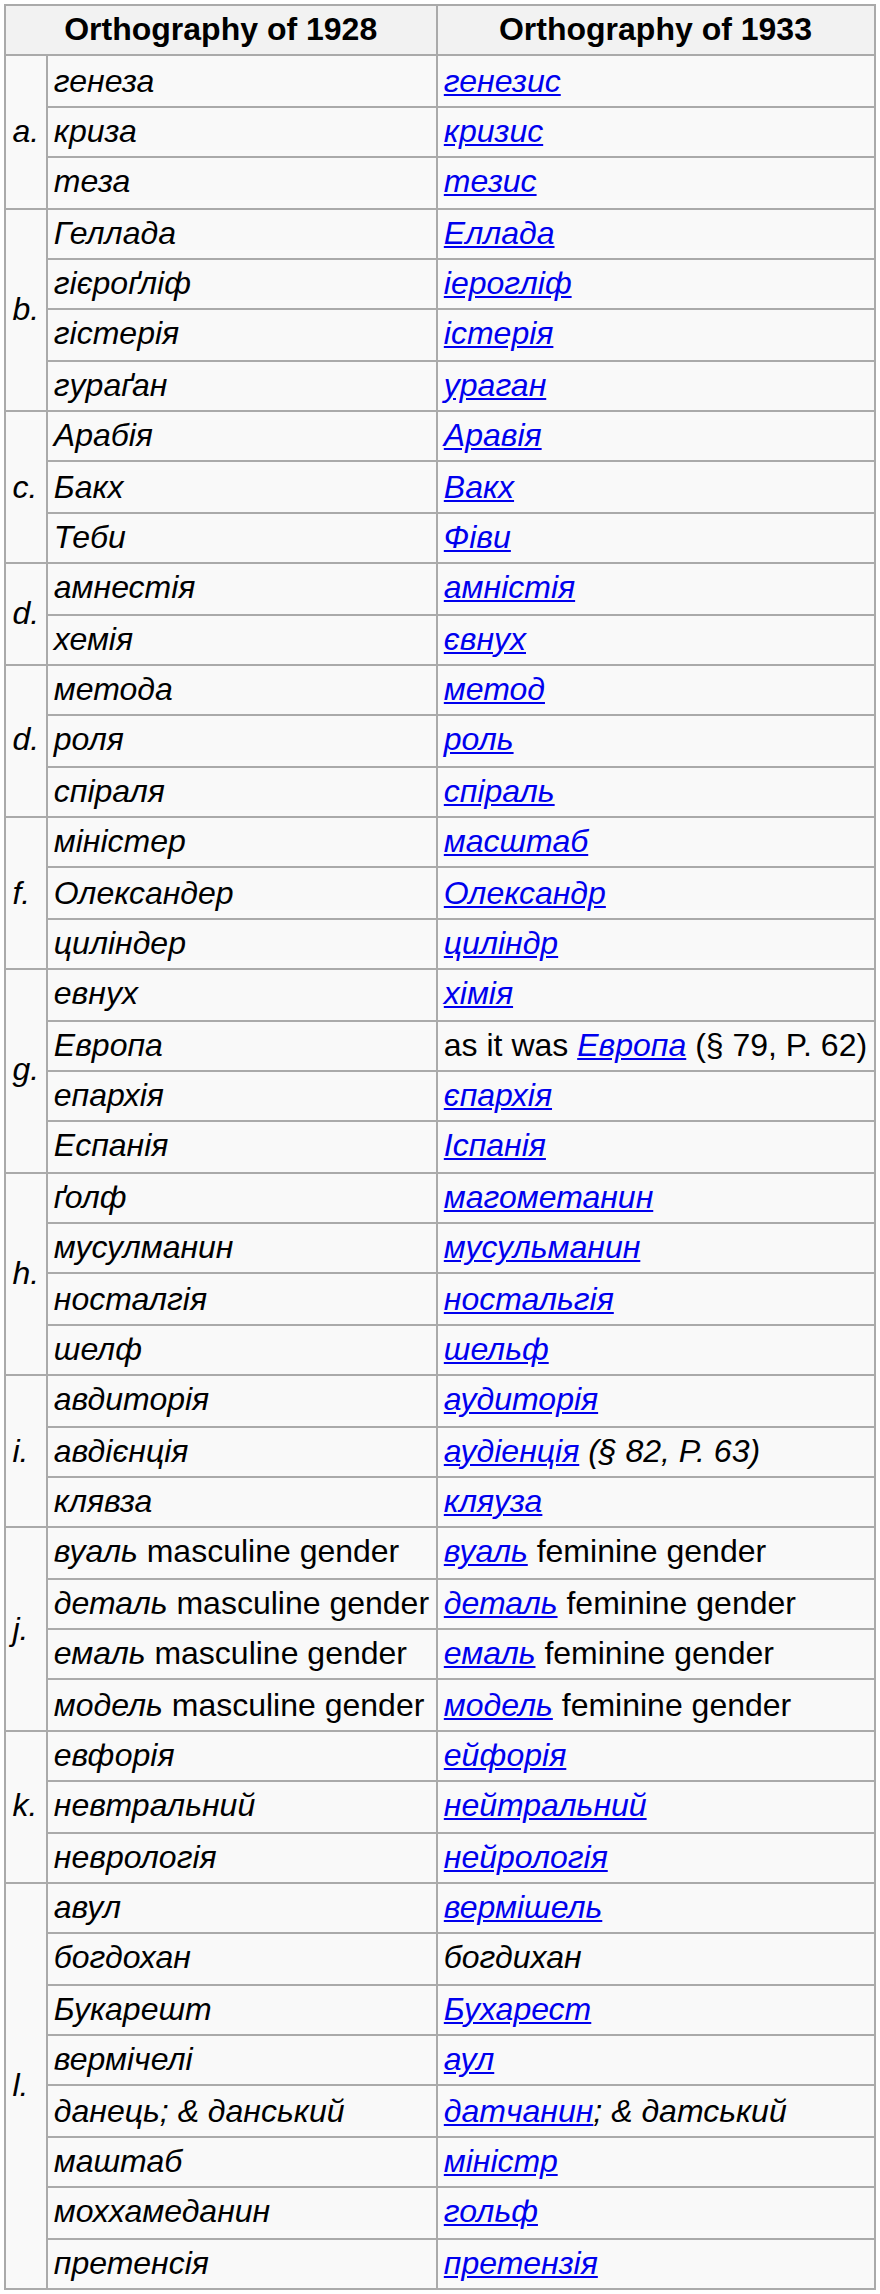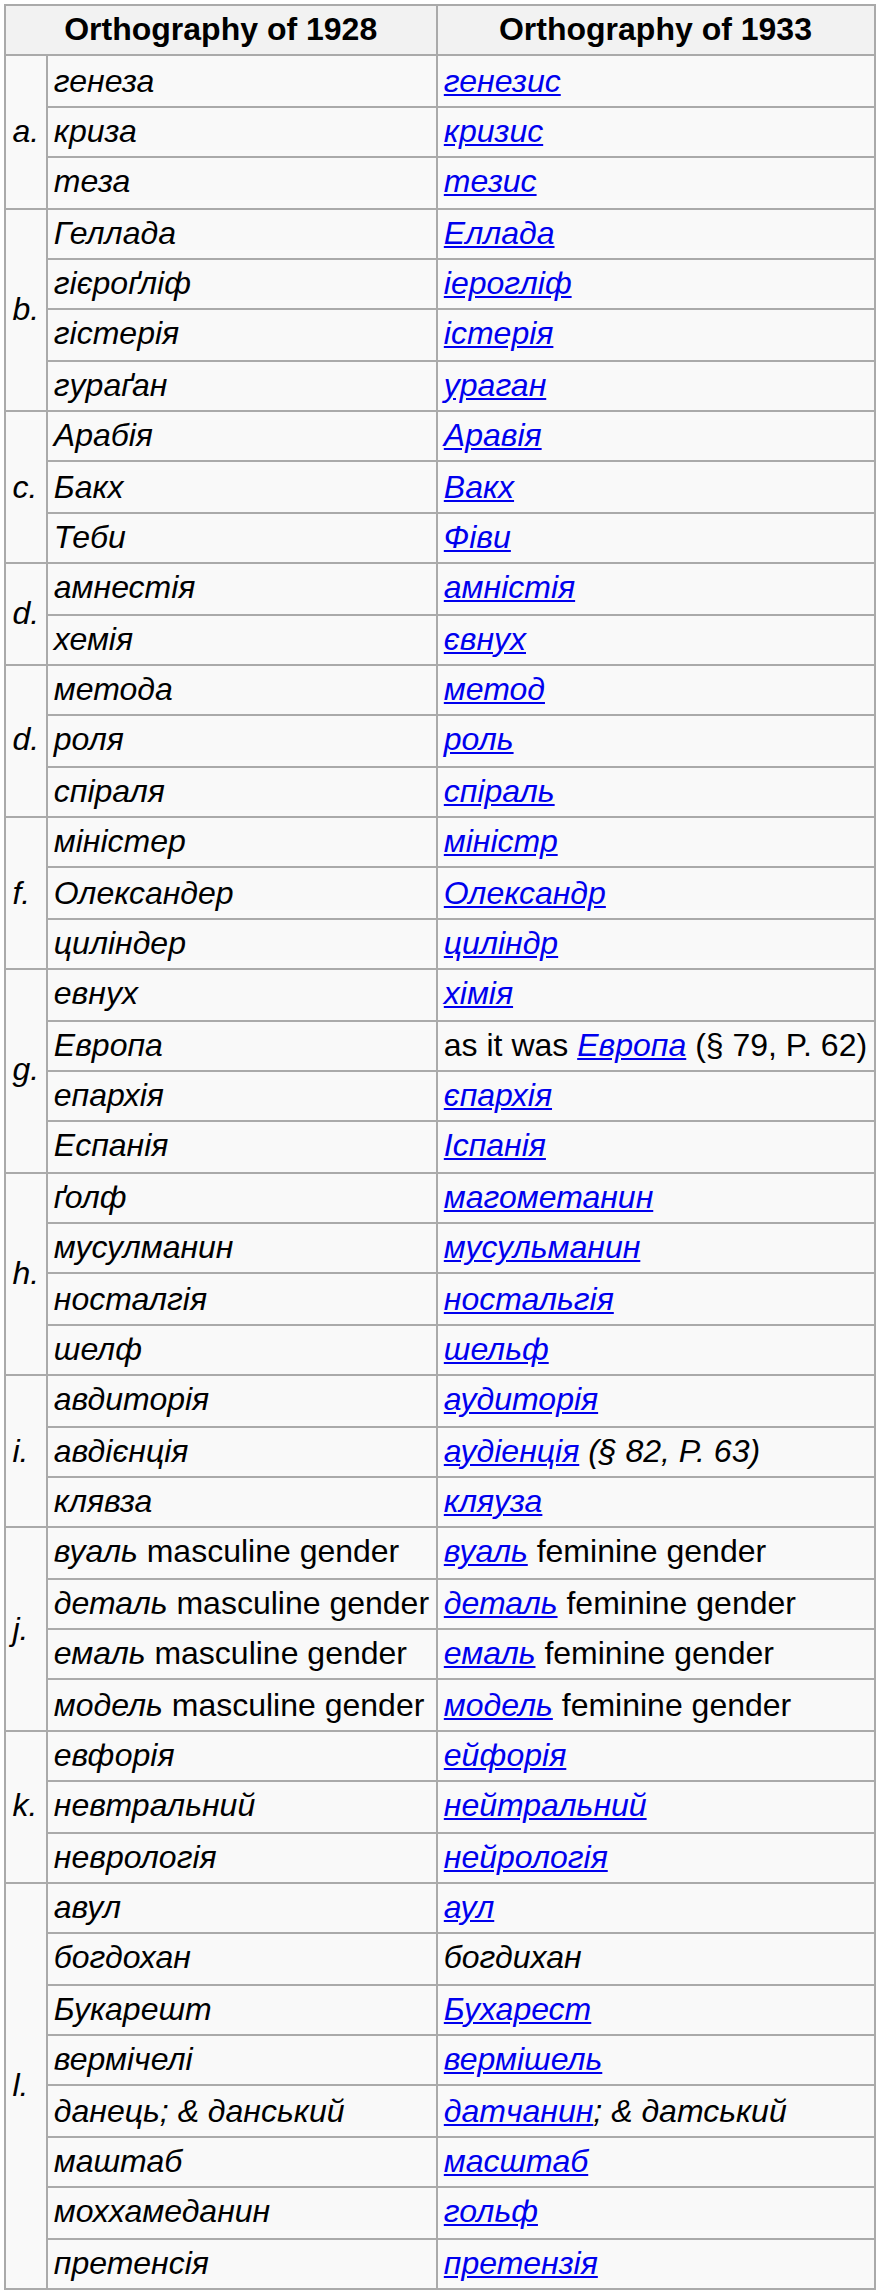 <table class="wikitable">
 <tr>
 <th colspan="2">Orthography of 1928</th>
 <th>Orthography of 1933</th>
 </tr>
 <tr>
 <td rowspan="3"><em>a.</em></td>
 <td><em>генеза</em></td>
 <td><em><a href='#'>генезис</a></em></td>
 </tr>
 <tr>
 <td><em>криза</em></td>
 <td><em><a href='#'>кризис</a></em></td>
 </tr>
 <tr>
 <td><em>теза</em></td>
 <td><em><a href='#'>тезис</a></em></td>
 </tr>
 <tr>
 <td rowspan="4"><em>b.</em></td>
 <td><em>Геллада</em></td>
 <td><em><a href='#'>Еллада</a></em></td>
 </tr>
 <tr>
 <td><em>гієроґліф</em></td>
 <td><em><a href='#'>іерогліф</a></em></td>
 </tr>
 <tr>
 <td><em>гістерія</em></td>
 <td><em><a href='#'>істерія</a></em></td>
 </tr>
 <tr>
 <td><em>гураґан</em></td>
 <td><em><a href='#'>ураган</a></em></td>
 </tr>
 <tr>
 <td rowspan="3"><em>c.</em></td>
 <td><em>Арабія</em></td>
 <td><em><a href='#'>Аравія</a></em></td>
 </tr>
 <tr>
 <td><em>Бакх</em></td>
 <td><em><a href='#'>Вакх</a></em></td>
 </tr>
 <tr>
 <td><em>Теби</em></td>
 <td><em><a href='#'>Фіви</a></em></td>
 </tr>
 <tr>
 <td rowspan="2"><em>d.</em></td>
 <td><em>амнестія</em></td>
 <td><em><a href='#'>амністія</a></em></td>
 </tr>
 <tr>
 <td><em>хемія</em></td>
 <td><em><a href='#'>євнух</a></em></td>
 </tr>
 <tr>
 <td rowspan="3"><em>d.</em></td>
 <td><em>метода</em></td>
 <td><em><a href='#'>метод</a></em></td>
 </tr>
 <tr>
 <td><em>роля</em></td>
 <td><em><a href='#'>роль</a></em></td>
 </tr>
 <tr>
 <td><em>спіраля</em></td>
 <td><em><a href='#'>спіраль</a></em></td>
 </tr>
 <tr>
 <td rowspan="3"><em>f.</em></td>
 <td><em>міністер</em></td>
-<td><em><a href='#'>масштаб</a></em></td>
+<td><em><a href='#'>міністр</a></em></td>
 </tr>
 <tr>
 <td><em>Олександер</em></td>
 <td><em><a href='#'>Олександр</a></em></td>
 </tr>
 <tr>
 <td><em>циліндер</em></td>
 <td><em><a href='#'>циліндр</a></em></td>
 </tr>
 <tr>
 <td rowspan="4"><em>g.</em></td>
 <td><em>евнух</em></td>
 <td><em><a href='#'>хімія</a></em></td>
 </tr>
 <tr>
 <td><em>Европа</em></td>
 <td>as it was <em><a href='#'>Европа</a></em> (§ 79, P. 62)</td>
 </tr>
 <tr>
 <td><em>епархія</em></td>
 <td><em><a href='#'>єпархія</a></em></td>
 </tr>
 <tr>
 <td><em>Еспанія</em></td>
 <td><em><a href='#'>Іспанія</a></em></td>
 </tr>
 <tr>
 <td rowspan="4"><em>h.</em></td>
 <td><em>ґолф</em></td>
 <td><em><a href='#'>магометанин</a></em></td>
 </tr>
 <tr>
 <td><em>мусулманин</em></td>
 <td><em><a href='#'>мусульманин</a></em></td>
 </tr>
 <tr>
 <td><em>носталгія</em></td>
 <td><em><a href='#'>ностальгія</a></em></td>
 </tr>
 <tr>
 <td><em>шелф</em></td>
 <td><em><a href='#'>шельф</a></em></td>
 </tr>
 <tr>
 <td rowspan="3"><em>i.</em></td>
 <td><em>авдиторія</em></td>
 <td><em><a href='#'>аудиторія</a></em></td>
 </tr>
 <tr>
 <td><em>авдієнція</em></td>
 <td><em><a href='#'>аудіенція</a> (§ 82, P. 63)</em></td>
 </tr>
 <tr>
 <td><em>клявза</em></td>
 <td><em><a href='#'>кляуза</a></em></td>
 </tr>
 <tr>
 <td rowspan="4"><em>j.</em></td>
 <td><em>вуаль</em> masculine gender</td>
 <td><em><a href='#'>вуаль</a></em> feminine gender</td>
 </tr>
 <tr>
 <td><em>деталь</em> masculine gender</td>
 <td><em><a href='#'>деталь</a></em> feminine gender</td>
 </tr>
 <tr>
 <td><em>емаль</em> masculine gender</td>
 <td><em><a href='#'>емаль</a></em> feminine gender</td>
 </tr>
 <tr>
 <td><em>модель</em> masculine gender</td>
 <td><em><a href='#'>модель</a></em> feminine gender</td>
 </tr>
 <tr>
 <td rowspan="3"><em>k.</em></td>
 <td><em>евфорія</em></td>
 <td><em><a href='#'>ейфорія</a></em></td>
 </tr>
 <tr>
 <td><em>невтральний</em></td>
 <td><em><a href='#'>нейтральний</a></em></td>
 </tr>
 <tr>
 <td><em>неврологія</em></td>
 <td><em><a href='#'>нейрологія</a></em></td>
 </tr>
 <tr>
 <td rowspan="8"><em>l.</em></td>
 <td><em>авул</em></td>
-<td><em><a href='#'>вермішель</a></em></td>
+<td><em><a href='#'>аул</a></em></td>
 </tr>
 <tr>
 <td><em>богдохан</em></td>
 <td><em>богдихан</em></td>
 </tr>
 <tr>
 <td><em>Букарешт</em></td>
 <td><em><a href='#'>Бухарест</a></em></td>
 </tr>
 <tr>
 <td><em>вермічелі</em></td>
-<td><em><a href='#'>аул</a></em></td>
+<td><em><a href='#'>вермішель</a></em></td>
 </tr>
 <tr>
 <td><em>данець;</em> <em>& данський</em></td>
 <td><em><a href='#'>датчанин</a>;</em> <em>& датський</em></td>
 </tr>
 <tr>
 <td><em>маштаб</em></td>
-<td><em><a href='#'>міністр</a></em></td>
+<td><em><a href='#'>масштаб</a></em></td>
 </tr>
 <tr>
 <td><em>моххамеданин</em></td>
 <td><em><a href='#'>гольф</a></em></td>
 </tr>
 <tr>
 <td><em>претенсія</em></td>
 <td><em><a href='#'>претензія</a></em></td>
 </tr>
 </table>
